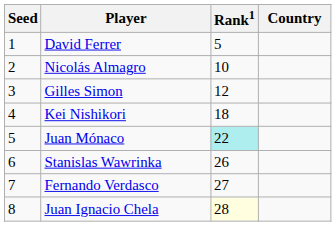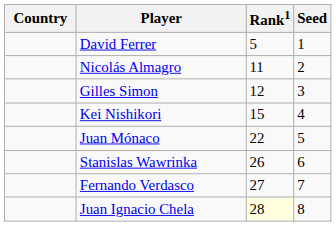 <table class="wikitable" border="1">
 <tr>
-<th>Seed</th>
+<th width="70">Country</th>
 <th width="175">Player</th>
 <th>Rank<sup>1</sup></th>
-<th width="70">Country</th>
+<th>Seed</th>
 </tr>
 <tr>
-<td>1</td>
+<td></td>
 <td><a href='#'>David Ferrer</a></td>
 <td>5</td>
-<td></td>
+<td>1</td>
 </tr>
 <tr>
+<td></td>
+<td><a href='#'>Nicolás Almagro</a></td>
+<td>11</td>
 <td>2</td>
-<td><a href='#'>Nicolás Almagro</a></td>
-<td>10</td>
-<td></td>
 </tr>
 <tr>
-<td>3</td>
+<td></td>
 <td><a href='#'>Gilles Simon</a></td>
 <td>12</td>
-<td></td>
+<td>3</td>
 </tr>
 <tr>
+<td></td>
+<td><a href='#'>Kei Nishikori</a></td>
+<td>15</td>
 <td>4</td>
-<td><a href='#'>Kei Nishikori</a></td>
-<td>18</td>
-<td></td>
 </tr>
 <tr>
+<td></td>
+<td><a href='#'>Juan Mónaco</a></td>
+<td>22</td>
 <td>5</td>
-<td><a href='#'>Juan Mónaco</a></td>
-<td style="background: paleturquoise;">22</td>
-<td></td>
 </tr>
 <tr>
-<td>6</td>
+<td></td>
 <td><a href='#'>Stanislas Wawrinka</a></td>
 <td>26</td>
-<td></td>
+<td>6</td>
 </tr>
 <tr>
-<td>7</td>
+<td></td>
 <td><a href='#'>Fernando Verdasco</a></td>
 <td>27</td>
-<td></td>
+<td>7</td>
 </tr>
 <tr>
-<td>8</td>
+<td></td>
 <td><a href='#'>Juan Ignacio Chela</a></td>
 <td style="background: lightyellow;">28</td>
-<td></td>
+<td>8</td>
 </tr>
 </table>
